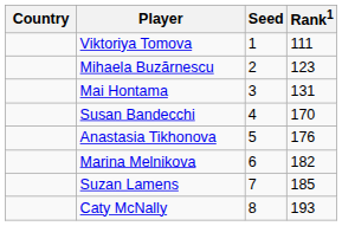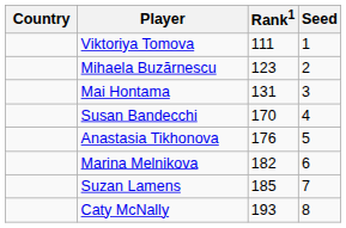 <table class="sortable wikitable">
 <tr>
 <th width="70">Country</th>
 <th width="175">Player</th>
+<th>Rank<sup>1</sup></th>
 <th>Seed</th>
-<th>Rank<sup>1</sup></th>
 </tr>
 <tr>
 <td></td>
 <td><a href='#'>Viktoriya Tomova</a></td>
+<td>111</td>
 <td>1</td>
-<td>111</td>
 </tr>
 <tr>
 <td></td>
 <td><a href='#'>Mihaela Buzărnescu</a></td>
+<td>123</td>
 <td>2</td>
-<td>123</td>
 </tr>
 <tr>
 <td></td>
 <td><a href='#'>Mai Hontama</a></td>
+<td>131</td>
 <td>3</td>
-<td>131</td>
 </tr>
 <tr>
 <td></td>
 <td><a href='#'>Susan Bandecchi</a></td>
+<td>170</td>
 <td>4</td>
-<td>170</td>
 </tr>
 <tr>
 <td></td>
 <td><a href='#'>Anastasia Tikhonova</a></td>
+<td>176</td>
 <td>5</td>
-<td>176</td>
 </tr>
 <tr>
 <td></td>
 <td><a href='#'>Marina Melnikova</a></td>
+<td>182</td>
 <td>6</td>
-<td>182</td>
 </tr>
 <tr>
 <td></td>
 <td><a href='#'>Suzan Lamens</a></td>
+<td>185</td>
 <td>7</td>
-<td>185</td>
 </tr>
 <tr>
 <td></td>
 <td><a href='#'>Caty McNally</a></td>
+<td>193</td>
 <td>8</td>
-<td>193</td>
 </tr>
 </table>
